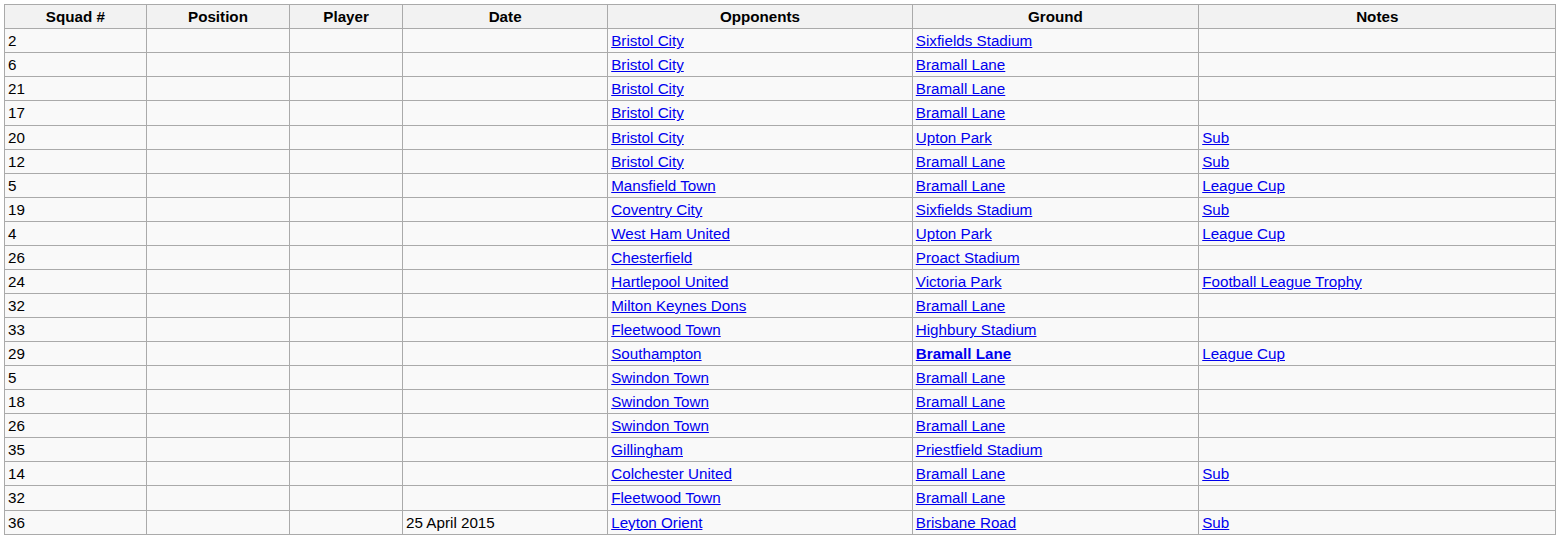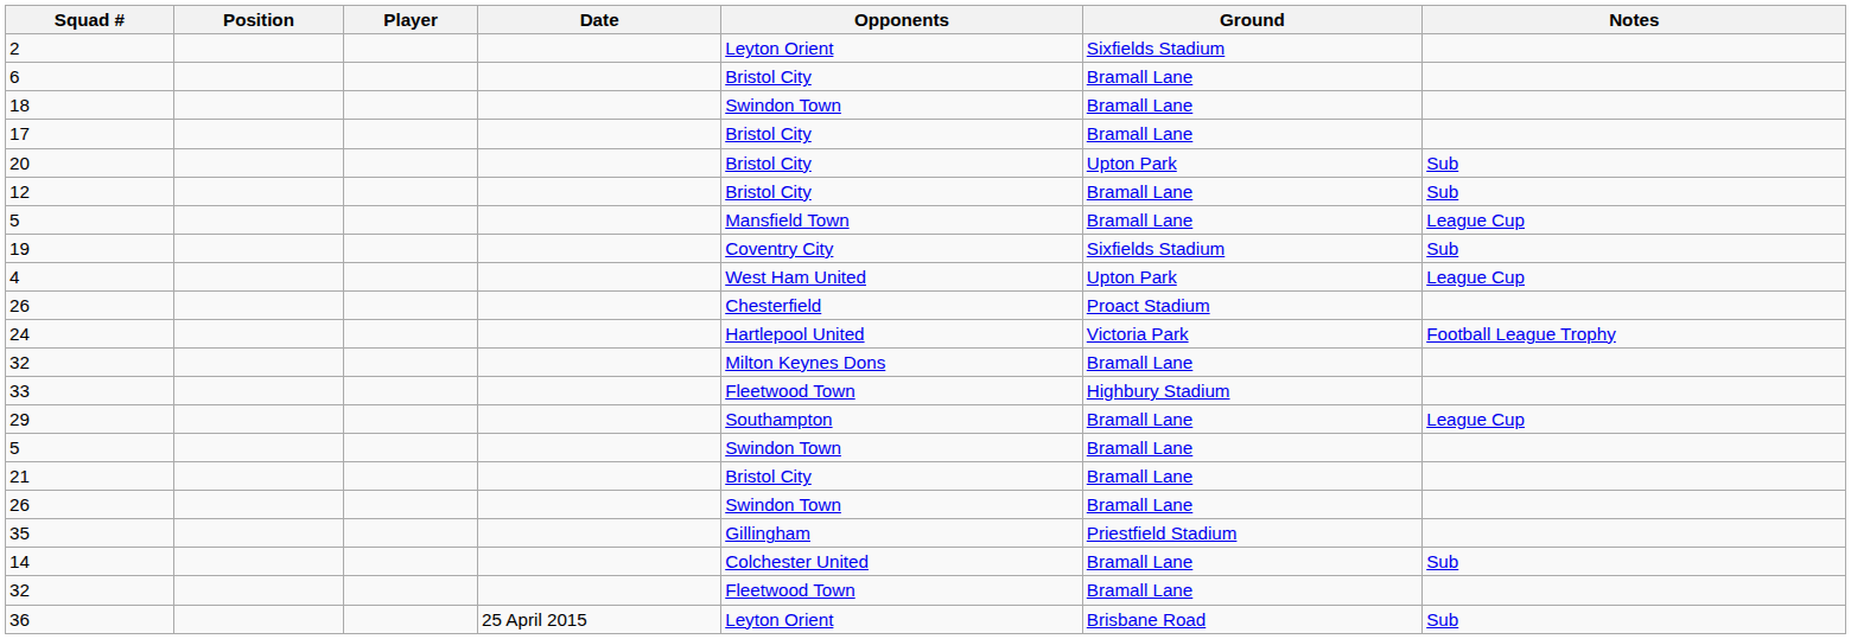 <table width=98% class="wikitable sortable" style="text-align:center; font-size:95%; text-align:left">
 <tr>
 <th>Squad #</th>
 <th>Position</th>
 <th>Player</th>
 <th>Date</th>
 <th>Opponents</th>
 <th>Ground</th>
 <th>Notes</th>
 </tr>
 <tr>
 <td>2</td>
 <td></td>
 <td></td>
 <td></td>
-<td><a href='#'>Bristol City</a></td>
+<td><a href='#'>Leyton Orient</a></td>
 <td><a href='#'>Sixfields Stadium</a></td>
 <td></td>
 </tr>
 <tr>
 <td>6</td>
 <td></td>
 <td></td>
 <td></td>
 <td><a href='#'>Bristol City</a></td>
 <td><a href='#'>Bramall Lane</a></td>
 <td></td>
 </tr>
 <tr>
-<td>21</td>
+<td>18</td>
 <td></td>
 <td></td>
 <td></td>
-<td><a href='#'>Bristol City</a></td>
+<td><a href='#'>Swindon Town</a></td>
 <td><a href='#'>Bramall Lane</a></td>
 <td></td>
 </tr>
 <tr>
 <td>17</td>
 <td></td>
 <td></td>
 <td></td>
 <td><a href='#'>Bristol City</a></td>
 <td><a href='#'>Bramall Lane</a></td>
 <td></td>
 </tr>
 <tr>
 <td>20</td>
 <td></td>
 <td></td>
 <td></td>
 <td><a href='#'>Bristol City</a></td>
 <td><a href='#'>Upton Park</a></td>
 <td><a href='#'>Sub</a></td>
 </tr>
 <tr>
 <td>12</td>
 <td></td>
 <td></td>
 <td></td>
 <td><a href='#'>Bristol City</a></td>
 <td><a href='#'>Bramall Lane</a></td>
 <td><a href='#'>Sub</a></td>
 </tr>
 <tr>
 <td>5</td>
 <td></td>
 <td></td>
 <td></td>
 <td><a href='#'>Mansfield Town</a></td>
 <td><a href='#'>Bramall Lane</a></td>
 <td><a href='#'>League Cup</a></td>
 </tr>
 <tr>
 <td>19</td>
 <td></td>
 <td></td>
 <td></td>
 <td><a href='#'>Coventry City</a></td>
 <td><a href='#'>Sixfields Stadium</a></td>
 <td><a href='#'>Sub</a></td>
 </tr>
 <tr>
 <td>4</td>
 <td></td>
 <td></td>
 <td></td>
 <td><a href='#'>West Ham United</a></td>
 <td><a href='#'>Upton Park</a></td>
 <td><a href='#'>League Cup</a></td>
 </tr>
 <tr>
 <td>26</td>
 <td></td>
 <td></td>
 <td></td>
 <td><a href='#'>Chesterfield</a></td>
 <td><a href='#'>Proact Stadium</a></td>
 <td></td>
 </tr>
 <tr>
 <td>24</td>
 <td></td>
 <td></td>
 <td></td>
 <td><a href='#'>Hartlepool United</a></td>
 <td><a href='#'>Victoria Park</a></td>
 <td><a href='#'>Football League Trophy</a></td>
 </tr>
 <tr>
 <td>32</td>
 <td></td>
 <td></td>
 <td></td>
 <td><a href='#'>Milton Keynes Dons</a></td>
 <td><a href='#'>Bramall Lane</a></td>
 <td></td>
 </tr>
 <tr>
 <td>33</td>
 <td></td>
 <td></td>
 <td></td>
 <td><a href='#'>Fleetwood Town</a></td>
 <td><a href='#'>Highbury Stadium</a></td>
 <td></td>
 </tr>
 <tr>
 <td>29</td>
 <td></td>
 <td></td>
 <td></td>
 <td><a href='#'>Southampton</a></td>
-<td><strong><a href='#'>Bramall Lane</a></strong></td>
+<td><a href='#'>Bramall Lane</a></td>
 <td><a href='#'>League Cup</a></td>
 </tr>
 <tr>
 <td>5</td>
 <td></td>
 <td></td>
 <td></td>
 <td><a href='#'>Swindon Town</a></td>
 <td><a href='#'>Bramall Lane</a></td>
 <td></td>
 </tr>
 <tr>
-<td>18</td>
+<td>21</td>
 <td></td>
 <td></td>
 <td></td>
-<td><a href='#'>Swindon Town</a></td>
+<td><a href='#'>Bristol City</a></td>
 <td><a href='#'>Bramall Lane</a></td>
 <td></td>
 </tr>
 <tr>
 <td>26</td>
 <td></td>
 <td></td>
 <td></td>
 <td><a href='#'>Swindon Town</a></td>
 <td><a href='#'>Bramall Lane</a></td>
 <td></td>
 </tr>
 <tr>
 <td>35</td>
 <td></td>
 <td></td>
 <td></td>
 <td><a href='#'>Gillingham</a></td>
 <td><a href='#'>Priestfield Stadium</a></td>
 <td></td>
 </tr>
 <tr>
 <td>14</td>
 <td></td>
 <td></td>
 <td></td>
 <td><a href='#'>Colchester United</a></td>
 <td><a href='#'>Bramall Lane</a></td>
 <td><a href='#'>Sub</a></td>
 </tr>
 <tr>
 <td>32</td>
 <td></td>
 <td></td>
 <td></td>
 <td><a href='#'>Fleetwood Town</a></td>
 <td><a href='#'>Bramall Lane</a></td>
 <td></td>
 </tr>
 <tr>
 <td>36</td>
 <td></td>
 <td></td>
 <td>25 April 2015</td>
 <td><a href='#'>Leyton Orient</a></td>
 <td><a href='#'>Brisbane Road</a></td>
 <td><a href='#'>Sub</a></td>
 </tr>
 <tr>
 </tr>
 </table>
